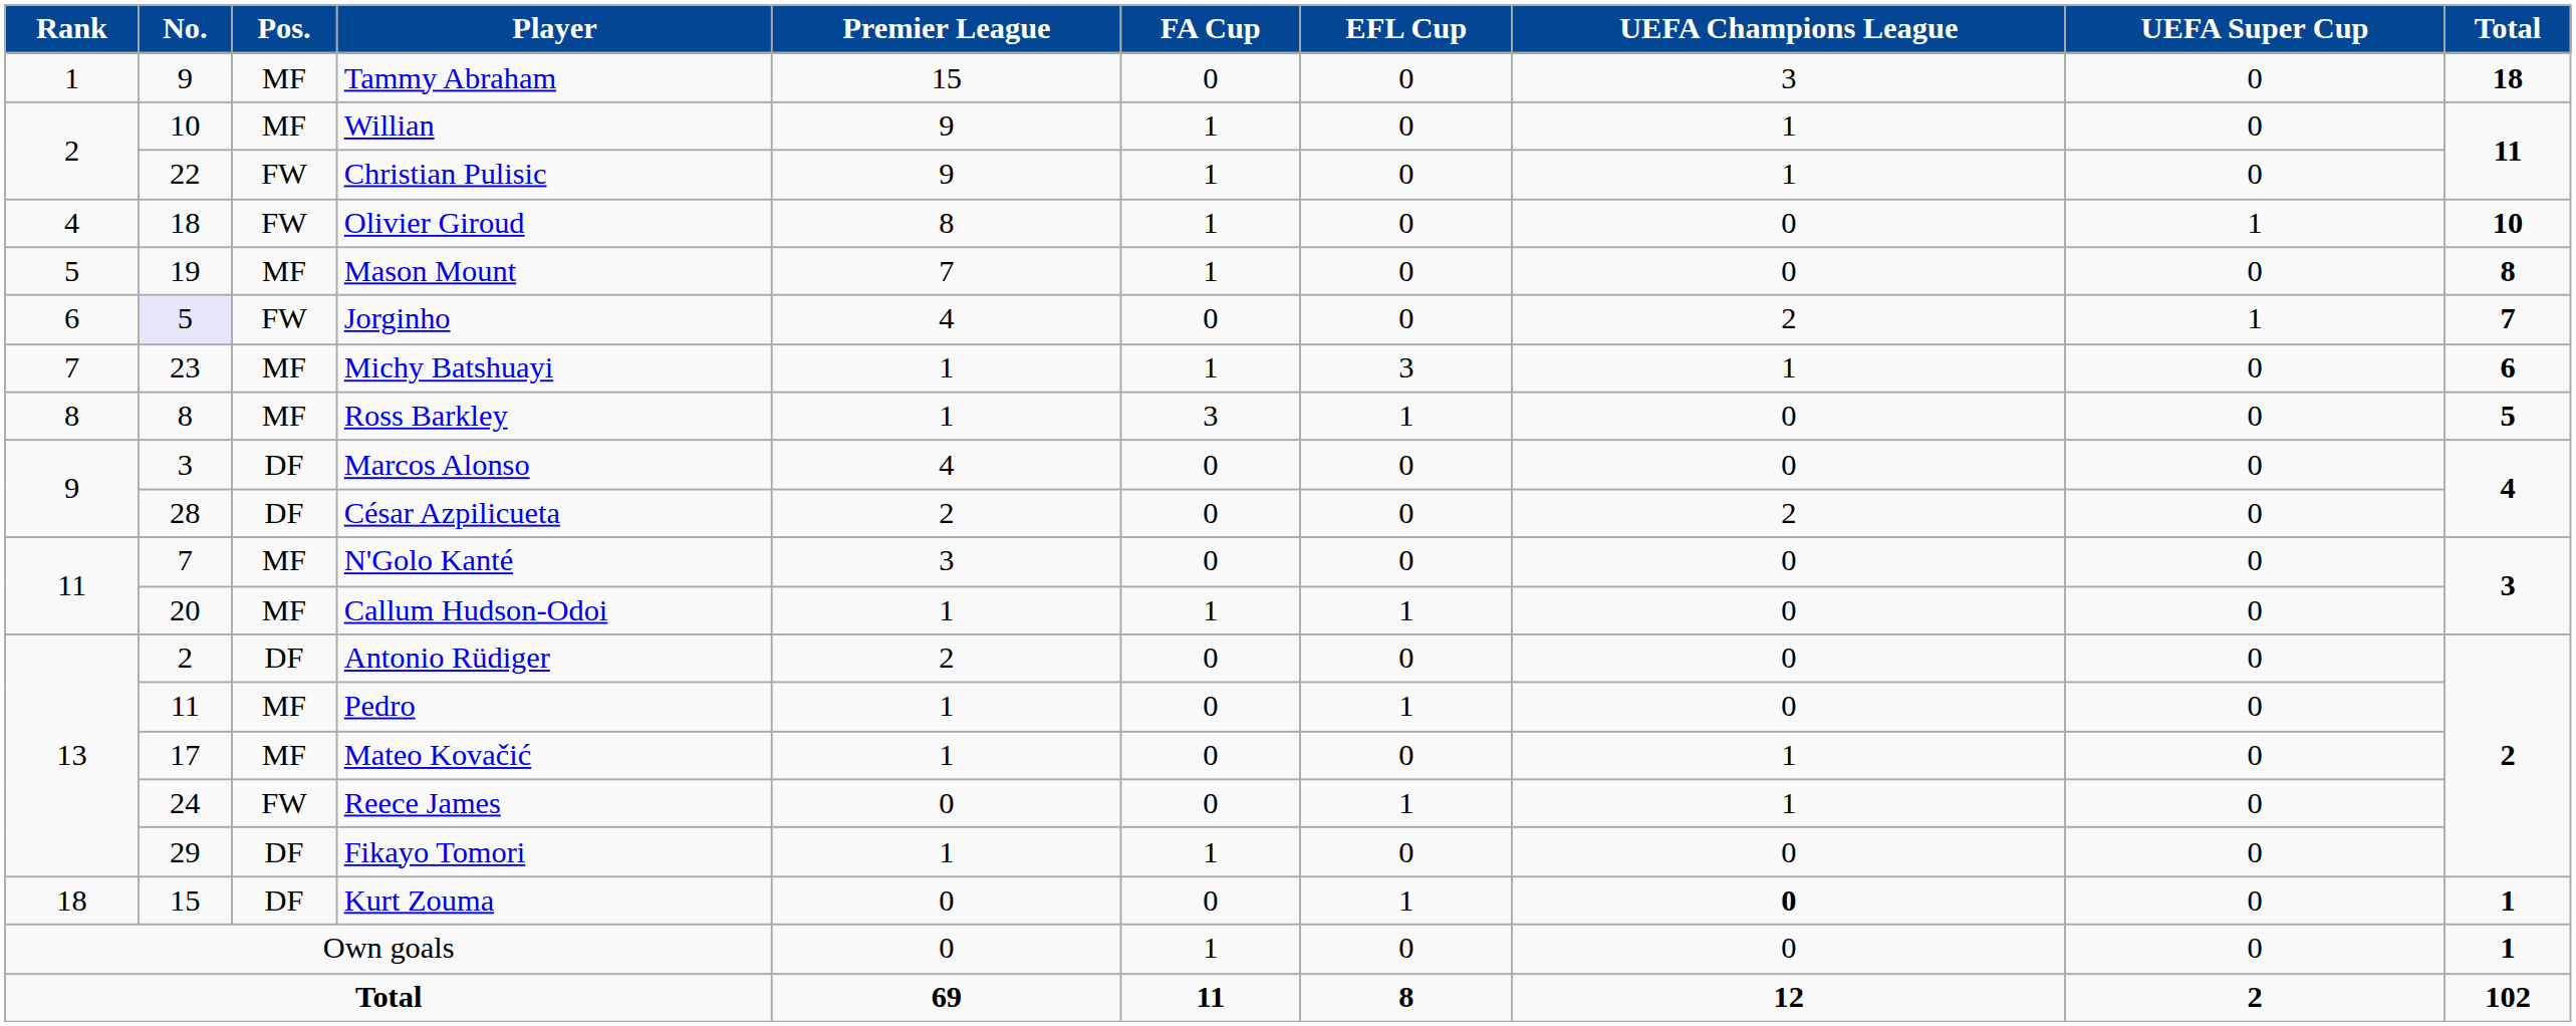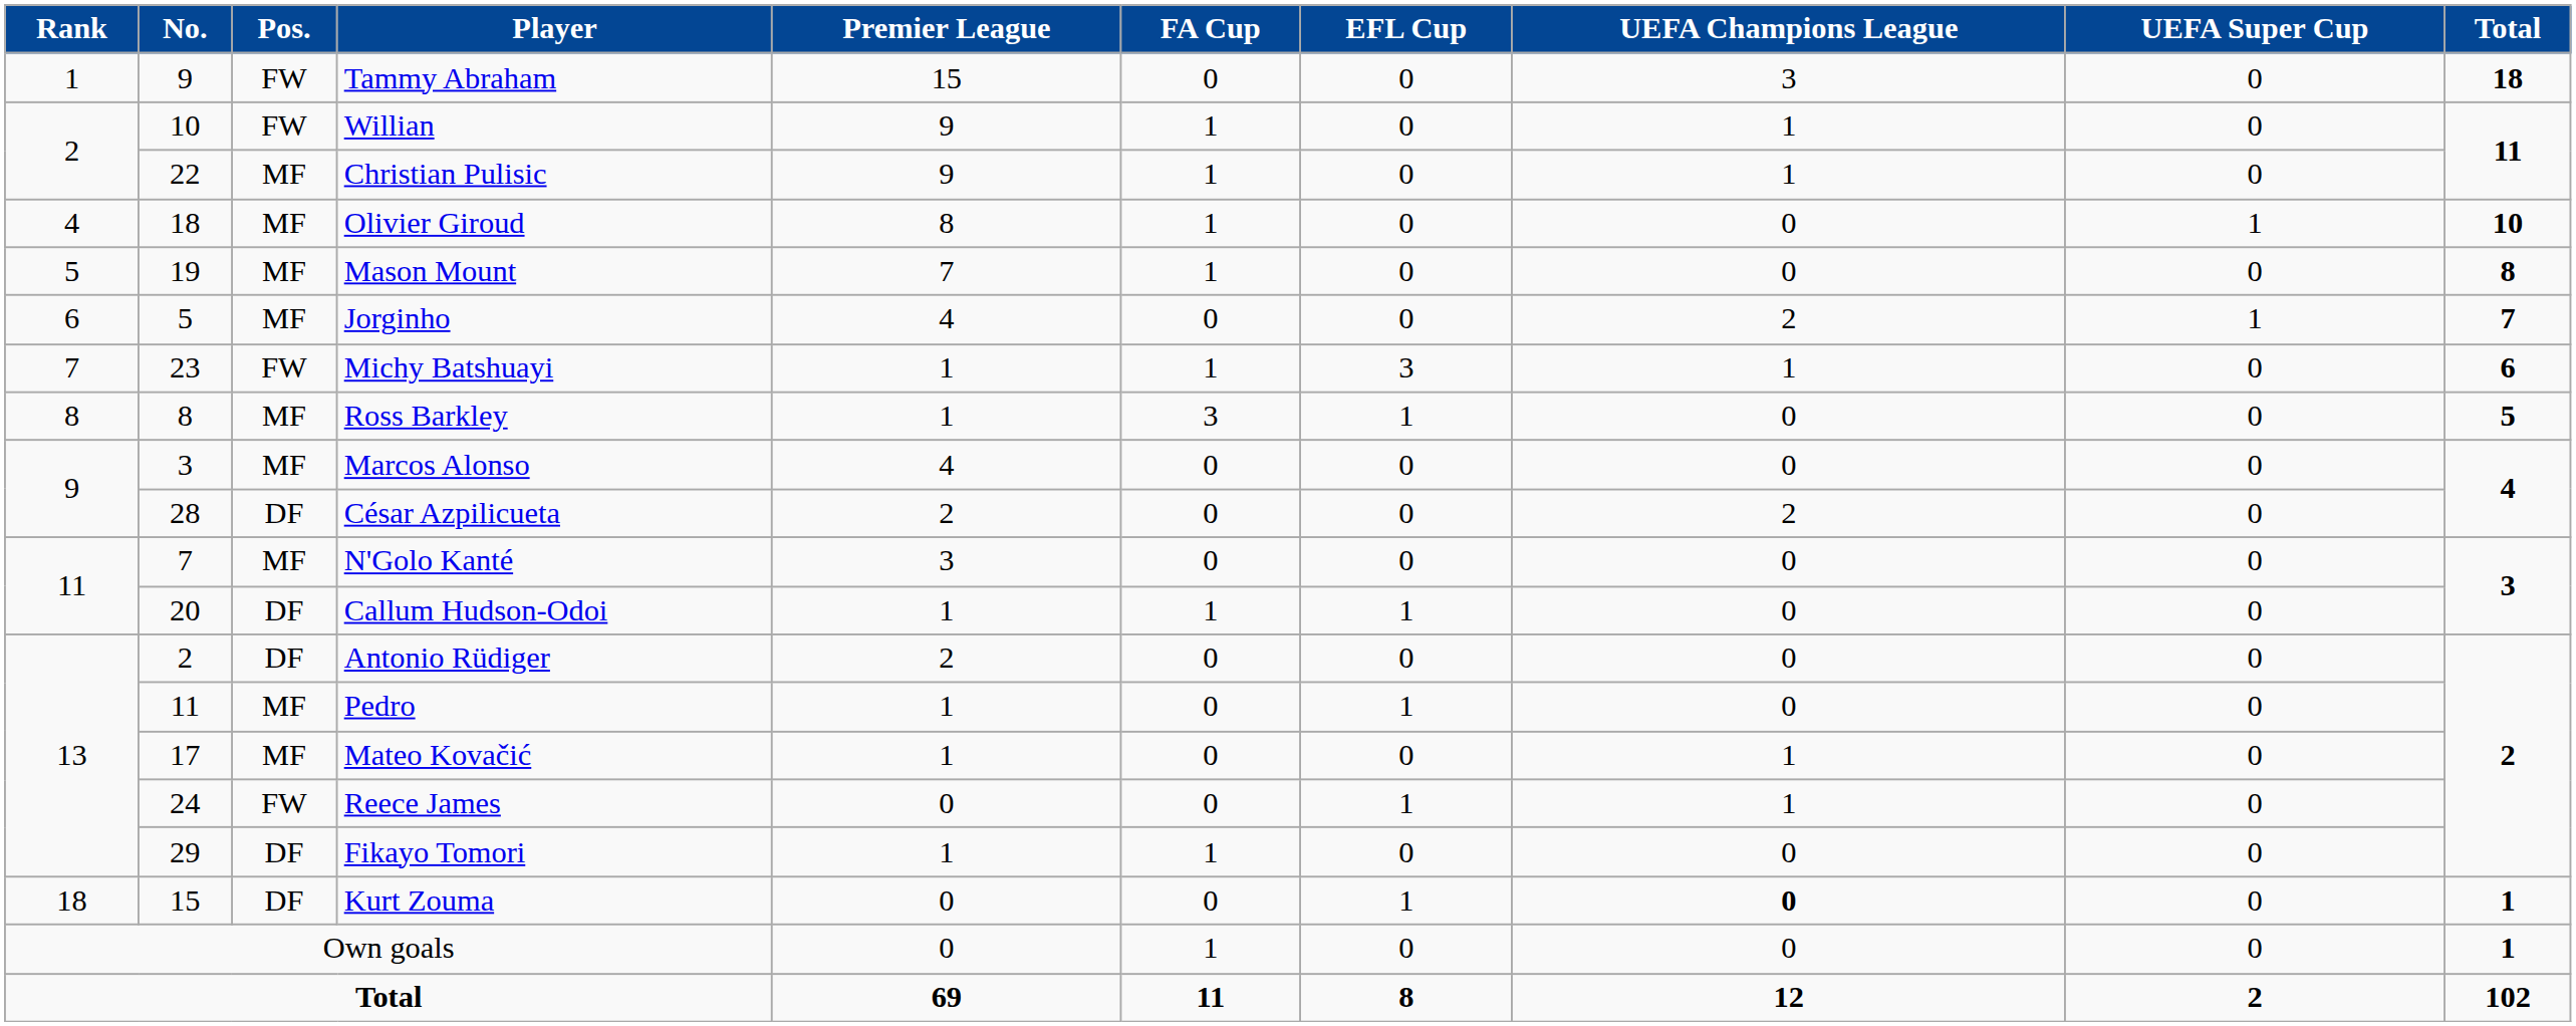 <table class="wikitable sortable" style="text-align:center;width:85%;">
 <tr>
 <th style=background-color:#034694;color:#FFFFFF>Rank</th>
 <th style=background-color:#034694;color:#FFFFFF>No.</th>
 <th style=background-color:#034694;color:#FFFFFF>Pos.</th>
 <th style=background-color:#034694;color:#FFFFFF>Player</th>
 <th style=background-color:#034694;color:#FFFFFF>Premier League</th>
 <th style=background-color:#034694;color:#FFFFFF>FA Cup</th>
 <th style=background-color:#034694;color:#FFFFFF>EFL Cup</th>
 <th style=background-color:#034694;color:#FFFFFF>UEFA Champions League</th>
 <th style=background-color:#034694;color:#FFFFFF>UEFA Super Cup</th>
 <th style=background-color:#034694;color:#FFFFFF>Total</th>
 </tr>
 <tr>
 <td>1</td>
 <td>9</td>
-<td>MF</td>
+<td>FW</td>
 <td align=left> <a href='#'>Tammy Abraham</a></td>
 <td>15</td>
 <td>0</td>
 <td>0</td>
 <td>3</td>
 <td>0</td>
 <td><strong>18</strong></td>
 </tr>
 <tr>
 <td rowspan=2>2</td>
 <td>10</td>
-<td>MF</td>
+<td>FW</td>
 <td align=left> <a href='#'>Willian</a></td>
 <td>9</td>
 <td>1</td>
 <td>0</td>
 <td>1</td>
 <td>0</td>
 <td rowspan=2><strong>11</strong></td>
 </tr>
 <tr>
 <td>22</td>
-<td>FW</td>
+<td>MF</td>
 <td align=left> <a href='#'>Christian Pulisic</a></td>
 <td>9</td>
 <td>1</td>
 <td>0</td>
 <td>1</td>
 <td>0</td>
 </tr>
 <tr>
 <td>4</td>
 <td>18</td>
-<td>FW</td>
+<td>MF</td>
 <td align=left> <a href='#'>Olivier Giroud</a></td>
 <td>8</td>
 <td>1</td>
 <td>0</td>
 <td>0</td>
 <td>1</td>
 <td><strong>10</strong></td>
 </tr>
 <tr>
 <td>5</td>
 <td>19</td>
 <td>MF</td>
 <td align=left> <a href='#'>Mason Mount</a></td>
 <td>7</td>
 <td>1</td>
 <td>0</td>
 <td>0</td>
 <td>0</td>
 <td><strong>8</strong></td>
 </tr>
 <tr>
 <td>6</td>
-<td style="background: lavender;">5</td>
-<td>FW</td>
+<td>5</td>
+<td>MF</td>
 <td align=left> <a href='#'>Jorginho</a></td>
 <td>4</td>
 <td>0</td>
 <td>0</td>
 <td>2</td>
 <td>1</td>
 <td><strong>7</strong></td>
 </tr>
 <tr>
 <td>7</td>
 <td>23</td>
-<td>MF</td>
+<td>FW</td>
 <td align=left> <a href='#'>Michy Batshuayi</a></td>
 <td>1</td>
 <td>1</td>
 <td>3</td>
 <td>1</td>
 <td>0</td>
 <td><strong>6</strong></td>
 </tr>
 <tr>
 <td>8</td>
 <td>8</td>
 <td>MF</td>
 <td align=left> <a href='#'>Ross Barkley</a></td>
 <td>1</td>
 <td>3</td>
 <td>1</td>
 <td>0</td>
 <td>0</td>
 <td><strong>5</strong></td>
 </tr>
 <tr>
 <td rowspan=2>9</td>
 <td>3</td>
-<td>DF</td>
+<td>MF</td>
 <td align=left> <a href='#'>Marcos Alonso</a></td>
 <td>4</td>
 <td>0</td>
 <td>0</td>
 <td>0</td>
 <td>0</td>
 <td rowspan=2><strong>4</strong></td>
 </tr>
 <tr>
 <td>28</td>
 <td>DF</td>
 <td align=left> <a href='#'>César Azpilicueta</a></td>
 <td>2</td>
 <td>0</td>
 <td>0</td>
 <td>2</td>
 <td>0</td>
 </tr>
 <tr>
 <td rowspan=2>11</td>
 <td>7</td>
 <td>MF</td>
 <td align=left> <a href='#'>N'Golo Kanté</a></td>
 <td>3</td>
 <td>0</td>
 <td>0</td>
 <td>0</td>
 <td>0</td>
 <td rowspan=2><strong>3</strong></td>
 </tr>
 <tr>
 <td>20</td>
-<td>MF</td>
+<td>DF</td>
 <td align=left> <a href='#'>Callum Hudson-Odoi</a></td>
 <td>1</td>
 <td>1</td>
 <td>1</td>
 <td>0</td>
 <td>0</td>
 </tr>
 <tr>
 <td rowspan=5>13</td>
 <td>2</td>
 <td>DF</td>
 <td align=left> <a href='#'>Antonio Rüdiger</a></td>
 <td>2</td>
 <td>0</td>
 <td>0</td>
 <td>0</td>
 <td>0</td>
 <td rowspan=5><strong>2</strong></td>
 </tr>
 <tr>
 <td>11</td>
 <td>MF</td>
 <td align=left> <a href='#'>Pedro</a></td>
 <td>1</td>
 <td>0</td>
 <td>1</td>
 <td>0</td>
 <td>0</td>
 </tr>
 <tr>
 <td>17</td>
 <td>MF</td>
 <td align=left> <a href='#'>Mateo Kovačić</a></td>
 <td>1</td>
 <td>0</td>
 <td>0</td>
 <td>1</td>
 <td>0</td>
 </tr>
 <tr>
 <td>24</td>
 <td>FW</td>
 <td align=left> <a href='#'>Reece James</a></td>
 <td>0</td>
 <td>0</td>
 <td>1</td>
 <td>1</td>
 <td>0</td>
 </tr>
 <tr>
 <td>29</td>
 <td>DF</td>
 <td align=left> <a href='#'>Fikayo Tomori</a></td>
 <td>1</td>
 <td>1</td>
 <td>0</td>
 <td>0</td>
 <td>0</td>
 </tr>
 <tr>
 <td>18</td>
 <td>15</td>
 <td>DF</td>
 <td align=left> <a href='#'>Kurt Zouma</a></td>
 <td>0</td>
 <td>0</td>
 <td>1</td>
 <td><strong>0</strong></td>
 <td>0</td>
 <td><strong>1</strong></td>
 </tr>
 <tr>
 <td colspan=4>Own goals</td>
 <td>0</td>
 <td>1</td>
 <td>0</td>
 <td>0</td>
 <td>0</td>
 <td><strong>1</strong></td>
 </tr>
 <tr>
 <td colspan=4><strong>Total</strong></td>
 <td><strong>69</strong></td>
 <td><strong>11</strong></td>
 <td><strong>8</strong></td>
 <td><strong>12</strong></td>
 <td><strong>2</strong></td>
 <td><strong>102</strong></td>
 </tr>
 </table>
